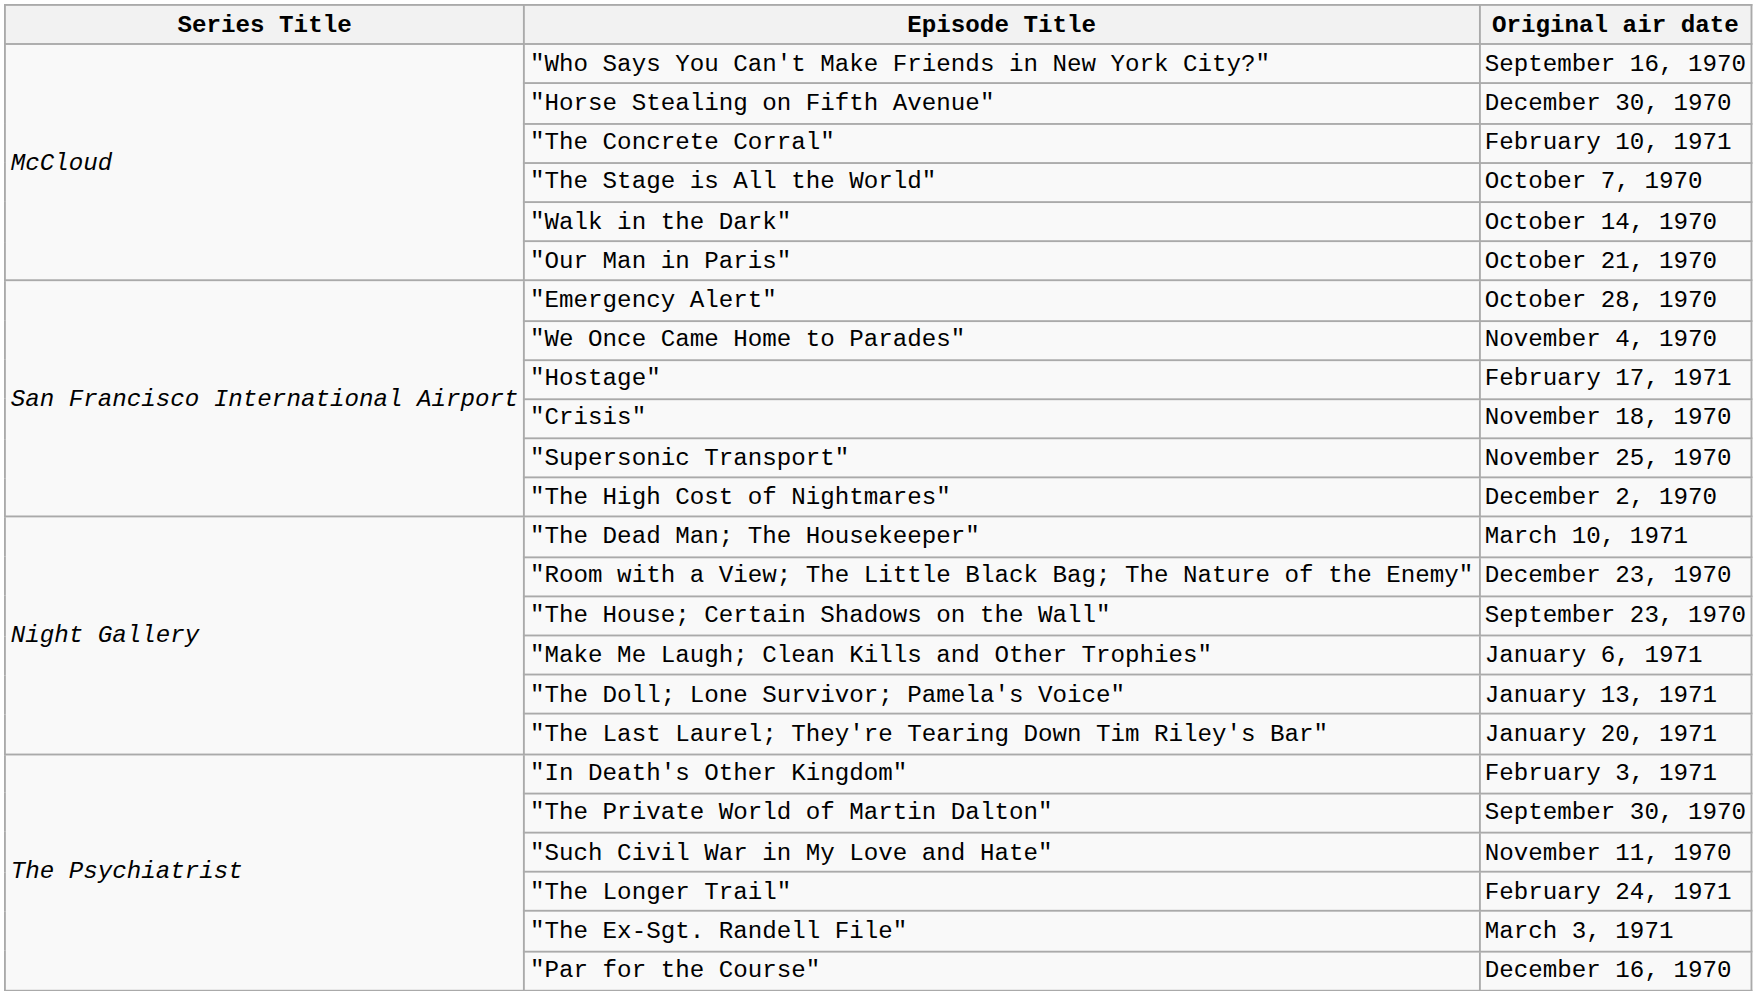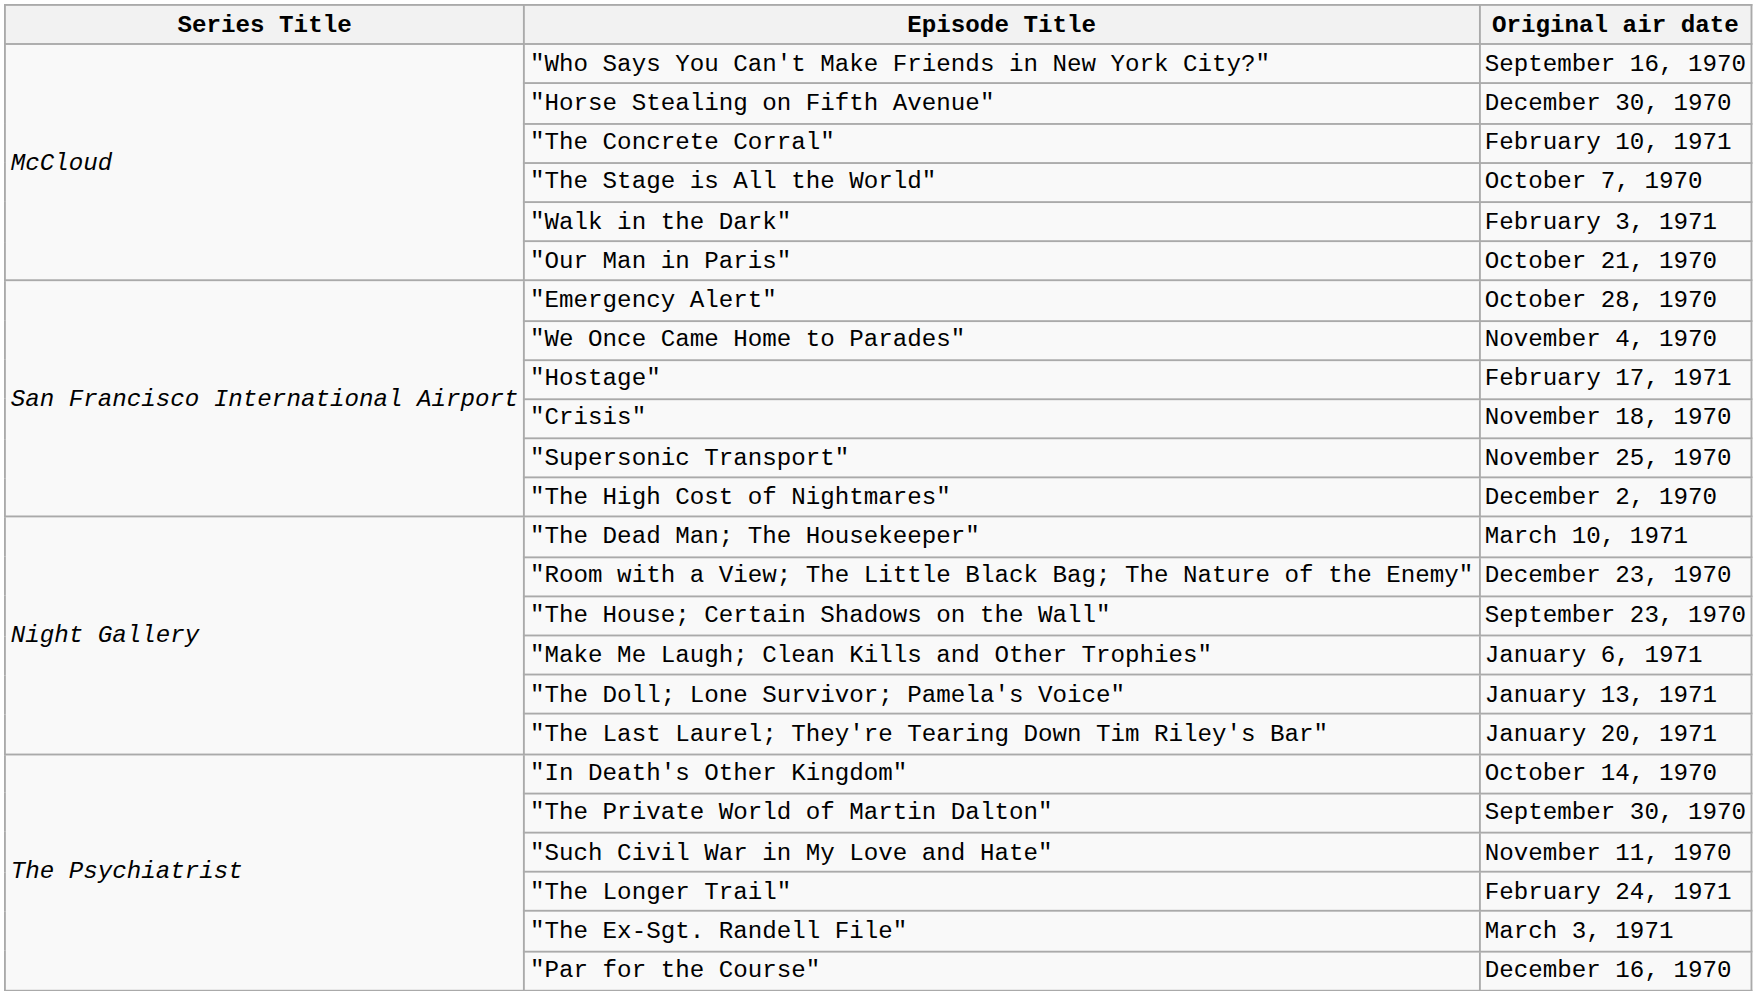 <table class="wikitable">
 <tr>
 <th>Series Title</th>
 <th>Episode Title</th>
 <th>Original air date</th>
 </tr>
 <tr>
 <td rowspan="6"><em>McCloud</em></td>
 <td>"Who Says You Can't Make Friends in New York City?"</td>
 <td>September 16, 1970</td>
 </tr>
 <tr>
 <td>"Horse Stealing on Fifth Avenue"</td>
 <td>December 30, 1970</td>
 </tr>
 <tr>
 <td>"The Concrete Corral"</td>
 <td>February 10, 1971</td>
 </tr>
 <tr>
 <td>"The Stage is All the World"</td>
 <td>October 7, 1970</td>
 </tr>
 <tr>
 <td>"Walk in the Dark"</td>
-<td>October 14, 1970</td>
+<td>February 3, 1971</td>
 </tr>
 <tr>
 <td>"Our Man in Paris"</td>
 <td>October 21, 1970</td>
 </tr>
 <tr>
 <td rowspan="6"><em>San Francisco International Airport</em></td>
 <td>"Emergency Alert"</td>
 <td>October 28, 1970</td>
 </tr>
 <tr>
 <td>"We Once Came Home to Parades"</td>
 <td>November 4, 1970</td>
 </tr>
 <tr>
 <td>"Hostage"</td>
 <td>February 17, 1971</td>
 </tr>
 <tr>
 <td>"Crisis"</td>
 <td>November 18, 1970</td>
 </tr>
 <tr>
 <td>"Supersonic Transport"</td>
 <td>November 25, 1970</td>
 </tr>
 <tr>
 <td>"The High Cost of Nightmares"</td>
 <td>December 2, 1970</td>
 </tr>
 <tr>
 <td rowspan="6"><em>Night Gallery</em></td>
 <td>"The Dead Man; The Housekeeper"</td>
 <td>March 10, 1971</td>
 </tr>
 <tr>
 <td>"Room with a View; The Little Black Bag; The Nature of the Enemy"</td>
 <td>December 23, 1970</td>
 </tr>
 <tr>
 <td>"The House; Certain Shadows on the Wall"</td>
 <td>September 23, 1970</td>
 </tr>
 <tr>
 <td>"Make Me Laugh; Clean Kills and Other Trophies"</td>
 <td>January 6, 1971</td>
 </tr>
 <tr>
 <td>"The Doll; Lone Survivor; Pamela's Voice"</td>
 <td>January 13, 1971</td>
 </tr>
 <tr>
 <td>"The Last Laurel; They're Tearing Down Tim Riley's Bar"</td>
 <td>January 20, 1971</td>
 </tr>
 <tr>
 <td rowspan="6"><em>The Psychiatrist</em></td>
 <td>"In Death's Other Kingdom"</td>
-<td>February 3, 1971</td>
+<td>October 14, 1970</td>
 </tr>
 <tr>
 <td>"The Private World of Martin Dalton"</td>
 <td>September 30, 1970</td>
 </tr>
 <tr>
 <td>"Such Civil War in My Love and Hate"</td>
 <td>November 11, 1970</td>
 </tr>
 <tr>
 <td>"The Longer Trail"</td>
 <td>February 24, 1971</td>
 </tr>
 <tr>
 <td>"The Ex-Sgt. Randell File"</td>
 <td>March 3, 1971</td>
 </tr>
 <tr>
 <td>"Par for the Course"</td>
 <td>December 16, 1970</td>
 </tr>
 </table>
